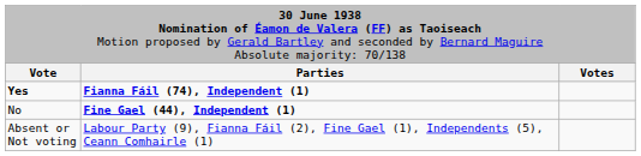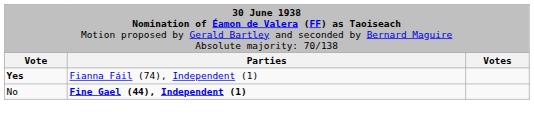 <table class="wikitable">
 <tr>
 <td colspan="3" bgcolor="#C0C0C0" align=center><strong>30 June 1938<br>Nomination of <a href='#'>Éamon de Valera</a> (<a href='#'>FF</a>) as Taoiseach</strong><br>Motion proposed by <a href='#'>Gerald Bartley</a> and seconded by <a href='#'>Bernard Maguire</a><br>Absolute majority: 70/138</td>
 </tr>
 <tr bgcolor="#D8D8D8">
 <th width=80px>Vote</th>
 <th width=540px>Parties</th>
 <th width=80px align="center">Votes</th>
 </tr>
 <tr>
 <td> <strong>Yes</strong></td>
-<td><strong><a href='#'>Fianna Fáil</a> (74), <a href='#'>Independent</a> (1)</strong></td>
+<td><a href='#'>Fianna Fáil</a> (74), <a href='#'>Independent</a> (1)</td>
 <td></td>
 </tr>
 <tr>
 <td>No</td>
 <td><strong><a href='#'>Fine Gael</a> (44), <a href='#'>Independent</a> (1)</strong></td>
 <td></td>
 </tr>
-<tr>
-<td>Absent or<br>Not voting</td>
-<td><a href='#'>Labour Party</a> (9), <a href='#'>Fianna Fáil</a> (2), <a href='#'>Fine Gael</a> (1), <a href='#'>Independents</a> (5), <a href='#'>Ceann Comhairle</a> (1)</td>
-<td></td>
-</tr>
 </table>
